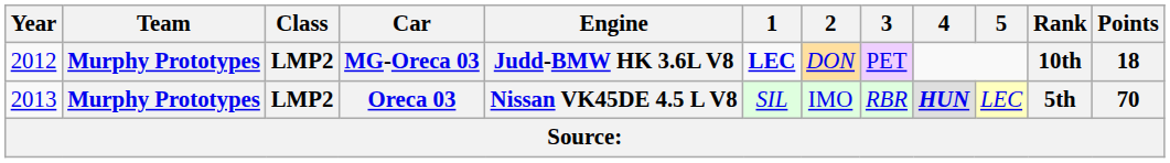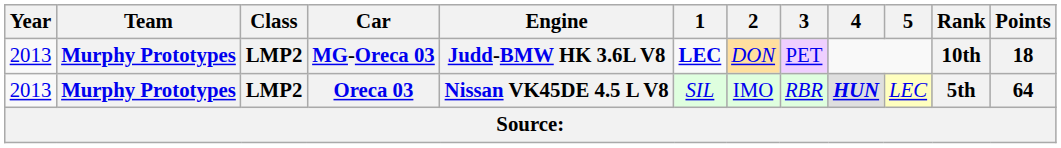 <table class="wikitable" style="text-align:center; font-size:85%">
 <tr>
 <th>Year</th>
 <th>Team</th>
 <th>Class</th>
 <th>Car</th>
 <th>Engine</th>
 <th>1</th>
 <th>2</th>
 <th>3</th>
 <th>4</th>
 <th>5</th>
 <th>Rank</th>
 <th>Points</th>
 </tr>
 <tr>
-<td><a href='#'>2012</a></td>
+<td><a href='#'>2013</a></td>
 <th nowrap><a href='#'>Murphy Prototypes</a></th>
 <th>LMP2</th>
 <th nowrap><a href='#'>MG</a>-<a href='#'>Oreca 03</a></th>
 <th nowrap><a href='#'>Judd</a>-<a href='#'>BMW</a> HK 3.6L V8</th>
 <td><strong><a href='#'>LEC</a></strong></td>
 <td style="background:#FFDF9F;"><em><a href='#'>DON</a></em><br></td>
 <td style="background:#EFCFFF;"><a href='#'>PET</a><br></td>
 <td colspan=2></td>
 <th>10th</th>
 <th>18</th>
 </tr>
 <tr>
 <td><a href='#'>2013</a></td>
 <th nowrap><a href='#'>Murphy Prototypes</a></th>
 <th>LMP2</th>
 <th nowrap><a href='#'>Oreca 03</a></th>
 <th nowrap><a href='#'>Nissan</a> VK45DE 4.5 L V8</th>
 <td style="background:#DFFFDF;"><em><a href='#'>SIL</a></em><br></td>
 <td style="background:#DFFFDF;"><a href='#'>IMO</a><br></td>
 <td style="background:#DFFFDF;"><em><a href='#'>RBR</a></em><br></td>
 <td style="background:#DFDFDF;"><strong><em><a href='#'>HUN</a></em></strong><br></td>
 <td style="background:#FFFFBF;"><em><a href='#'>LEC</a></em><br></td>
 <th>5th</th>
-<th>70</th>
+<th>64</th>
 </tr>
 <tr>
 <th colspan="12">Source:</th>
 </tr>
 </table>
